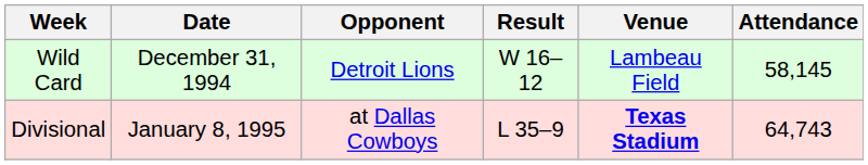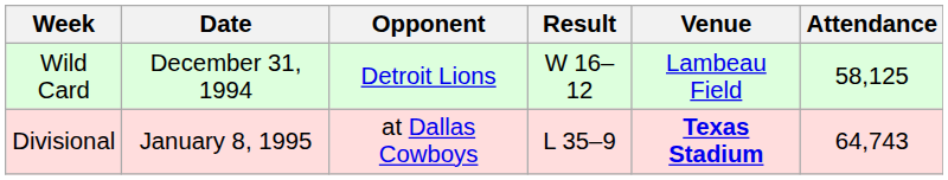 <table class="wikitable" style="margin:auto;">
 <tr>
 <th>Week</th>
 <th>Date</th>
 <th>Opponent</th>
 <th>Result</th>
 <th>Venue</th>
 <th>Attendance</th>
 </tr>
 <tr style="background:#dfd; text-align:center;">
 <td>Wild Card</td>
 <td>December 31, 1994</td>
 <td><a href='#'>Detroit Lions</a></td>
 <td>W 16–12</td>
 <td><a href='#'>Lambeau Field</a></td>
-<td>58,145</td>
+<td>58,125</td>
 </tr>
 <tr style="background:#fdd; text-align:center;">
 <td>Divisional</td>
 <td>January 8, 1995</td>
 <td>at <a href='#'>Dallas Cowboys</a></td>
 <td>L 35–9</td>
 <td><strong><a href='#'>Texas Stadium</a></strong></td>
 <td>64,743</td>
 </tr>
 </table>
